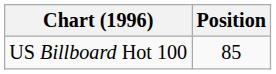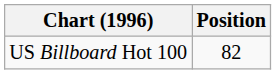 <table class="wikitable">
 <tr>
 <th>Chart (1996)</th>
 <th>Position</th>
 </tr>
 <tr>
 <td>US <em>Billboard</em> Hot 100</td>
-<td align="center">85</td>
+<td align="center">82</td>
 </tr>
 </table>
